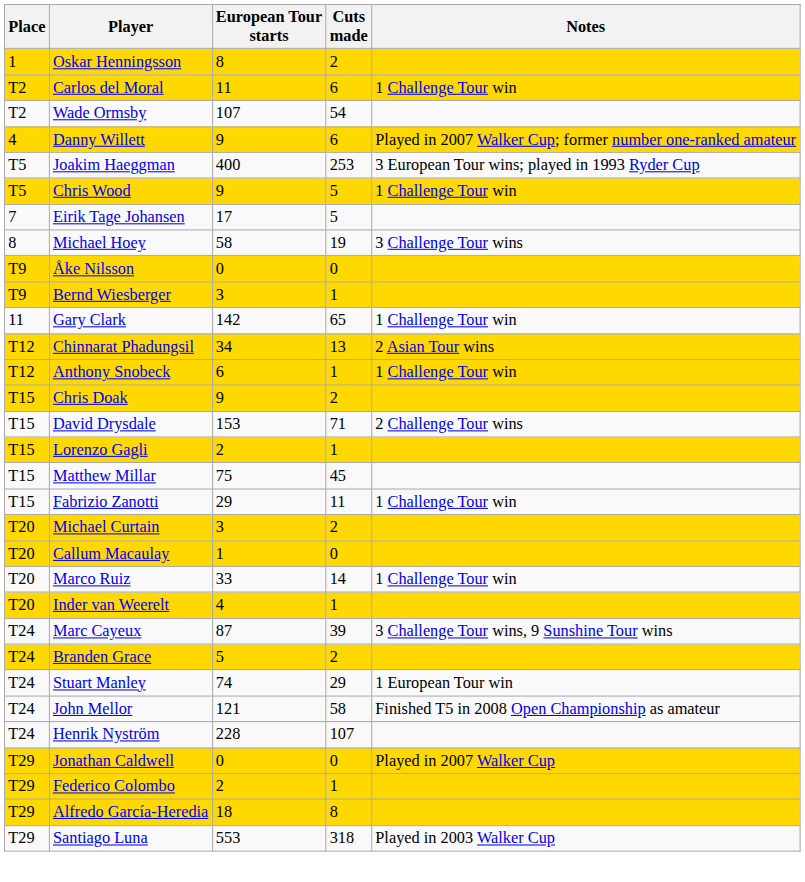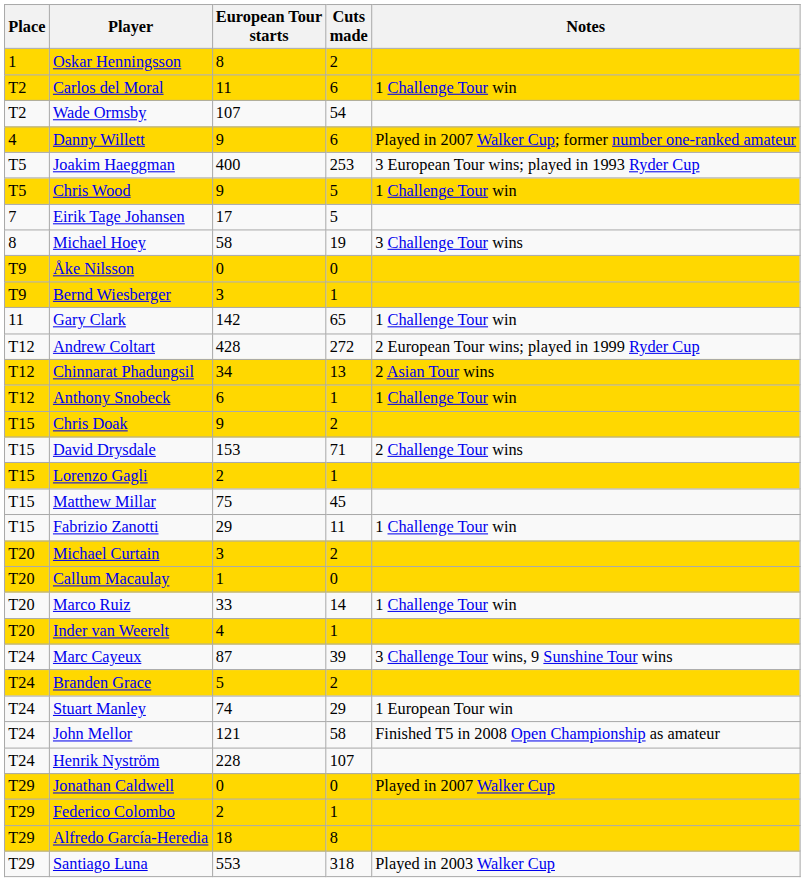 <table class="sortable wikitable">
 <tr>
 <th>Place</th>
 <th>Player</th>
 <th>European Tour<br>starts</th>
 <th>Cuts<br>made</th>
 <th>Notes</th>
 </tr>
 <tr style="background:#FFD800;">
 <td>1</td>
 <td> <a href='#'>Oskar Henningsson</a></td>
 <td>8</td>
 <td>2</td>
 <td></td>
 </tr>
 <tr style="background:#FFD800;">
 <td>T2</td>
 <td> <a href='#'>Carlos del Moral</a></td>
 <td>11</td>
 <td>6</td>
 <td>1 <a href='#'>Challenge Tour</a> win</td>
 </tr>
 <tr>
 <td>T2</td>
 <td> <a href='#'>Wade Ormsby</a></td>
 <td>107</td>
 <td>54</td>
 <td></td>
 </tr>
 <tr style="background:#FFD800;">
 <td>4</td>
 <td> <a href='#'>Danny Willett</a></td>
 <td>9</td>
 <td>6</td>
 <td>Played in 2007 <a href='#'>Walker Cup</a>; former <a href='#'>number one-ranked amateur</a></td>
 </tr>
 <tr>
 <td>T5</td>
 <td> <a href='#'>Joakim Haeggman</a></td>
 <td>400</td>
 <td>253</td>
 <td>3 European Tour wins; played in 1993 <a href='#'>Ryder Cup</a></td>
 </tr>
 <tr style="background:#FFD800;">
 <td>T5</td>
 <td> <a href='#'>Chris Wood</a></td>
 <td>9</td>
 <td>5</td>
 <td>1 <a href='#'>Challenge Tour</a> win</td>
 </tr>
 <tr>
 <td>7</td>
 <td> <a href='#'>Eirik Tage Johansen</a></td>
 <td>17</td>
 <td>5</td>
 <td></td>
 </tr>
 <tr>
 <td>8</td>
 <td> <a href='#'>Michael Hoey</a></td>
 <td>58</td>
 <td>19</td>
 <td>3 <a href='#'>Challenge Tour</a> wins</td>
 </tr>
 <tr style="background:#FFD800;">
 <td>T9</td>
 <td> <a href='#'>Åke Nilsson</a></td>
 <td>0</td>
 <td>0</td>
 <td></td>
 </tr>
 <tr style="background:#FFD800;">
 <td>T9</td>
 <td> <a href='#'>Bernd Wiesberger</a></td>
 <td>3</td>
 <td>1</td>
 <td></td>
 </tr>
 <tr>
 <td>11</td>
 <td> <a href='#'>Gary Clark</a></td>
 <td>142</td>
 <td>65</td>
 <td>1 <a href='#'>Challenge Tour</a> win</td>
+</tr>
+<tr>
+<td>T12</td>
+<td> <a href='#'>Andrew Coltart</a></td>
+<td>428</td>
+<td>272</td>
+<td>2 European Tour wins; played in 1999 <a href='#'>Ryder Cup</a></td>
 </tr>
 <tr style="background:#FFD800;">
 <td>T12</td>
 <td> <a href='#'>Chinnarat Phadungsil</a></td>
 <td>34</td>
 <td>13</td>
 <td>2 <a href='#'>Asian Tour</a> wins</td>
 </tr>
 <tr style="background:#FFD800;">
 <td>T12</td>
 <td> <a href='#'>Anthony Snobeck</a></td>
 <td>6</td>
 <td>1</td>
 <td>1 <a href='#'>Challenge Tour</a> win</td>
 </tr>
 <tr style="background:#FFD800;">
 <td>T15</td>
 <td> <a href='#'>Chris Doak</a></td>
 <td>9</td>
 <td>2</td>
 <td></td>
 </tr>
 <tr>
 <td>T15</td>
 <td> <a href='#'>David Drysdale</a></td>
 <td>153</td>
 <td>71</td>
 <td>2 <a href='#'>Challenge Tour</a> wins</td>
 </tr>
 <tr style="background:#FFD800;">
 <td>T15</td>
 <td> <a href='#'>Lorenzo Gagli</a></td>
 <td>2</td>
 <td>1</td>
 <td></td>
 </tr>
 <tr>
 <td>T15</td>
 <td> <a href='#'>Matthew Millar</a></td>
 <td>75</td>
 <td>45</td>
 <td></td>
 </tr>
 <tr>
 <td>T15</td>
 <td> <a href='#'>Fabrizio Zanotti</a></td>
 <td>29</td>
 <td>11</td>
 <td>1 <a href='#'>Challenge Tour</a> win</td>
 </tr>
 <tr style="background:#FFD800;">
 <td>T20</td>
 <td> <a href='#'>Michael Curtain</a></td>
 <td>3</td>
 <td>2</td>
 <td></td>
 </tr>
 <tr style="background:#FFD800;">
 <td>T20</td>
 <td> <a href='#'>Callum Macaulay</a></td>
 <td>1</td>
 <td>0</td>
 <td></td>
 </tr>
 <tr>
 <td>T20</td>
 <td> <a href='#'>Marco Ruiz</a></td>
 <td>33</td>
 <td>14</td>
 <td>1 <a href='#'>Challenge Tour</a> win</td>
 </tr>
 <tr style="background:#FFD800;">
 <td>T20</td>
 <td> <a href='#'>Inder van Weerelt</a></td>
 <td>4</td>
 <td>1</td>
 <td></td>
 </tr>
 <tr>
 <td>T24</td>
 <td> <a href='#'>Marc Cayeux</a></td>
 <td>87</td>
 <td>39</td>
 <td>3 <a href='#'>Challenge Tour</a> wins, 9 <a href='#'>Sunshine Tour</a> wins</td>
 </tr>
 <tr style="background:#FFD800;">
 <td>T24</td>
 <td> <a href='#'>Branden Grace</a></td>
 <td>5</td>
 <td>2</td>
 <td></td>
 </tr>
 <tr>
 <td>T24</td>
 <td> <a href='#'>Stuart Manley</a></td>
 <td>74</td>
 <td>29</td>
 <td>1 European Tour win</td>
 </tr>
 <tr>
 <td>T24</td>
 <td> <a href='#'>John Mellor</a></td>
 <td>121</td>
 <td>58</td>
 <td>Finished T5 in 2008 <a href='#'>Open Championship</a> as amateur</td>
 </tr>
 <tr>
 <td>T24</td>
 <td> <a href='#'>Henrik Nyström</a></td>
 <td>228</td>
 <td>107</td>
 <td></td>
 </tr>
 <tr style="background:#FFD800;">
 <td>T29</td>
 <td> <a href='#'>Jonathan Caldwell</a></td>
 <td>0</td>
 <td>0</td>
 <td>Played in 2007 <a href='#'>Walker Cup</a></td>
 </tr>
 <tr style="background:#FFD800;">
 <td>T29</td>
 <td> <a href='#'>Federico Colombo</a></td>
 <td>2</td>
 <td>1</td>
 <td></td>
 </tr>
 <tr style="background:#FFD800;">
 <td>T29</td>
 <td> <a href='#'>Alfredo García-Heredia</a></td>
 <td>18</td>
 <td>8</td>
 <td></td>
 </tr>
 <tr>
 <td>T29</td>
 <td> <a href='#'>Santiago Luna</a></td>
 <td>553</td>
 <td>318</td>
 <td>Played in 2003 <a href='#'>Walker Cup</a></td>
 </tr>
 </table>
